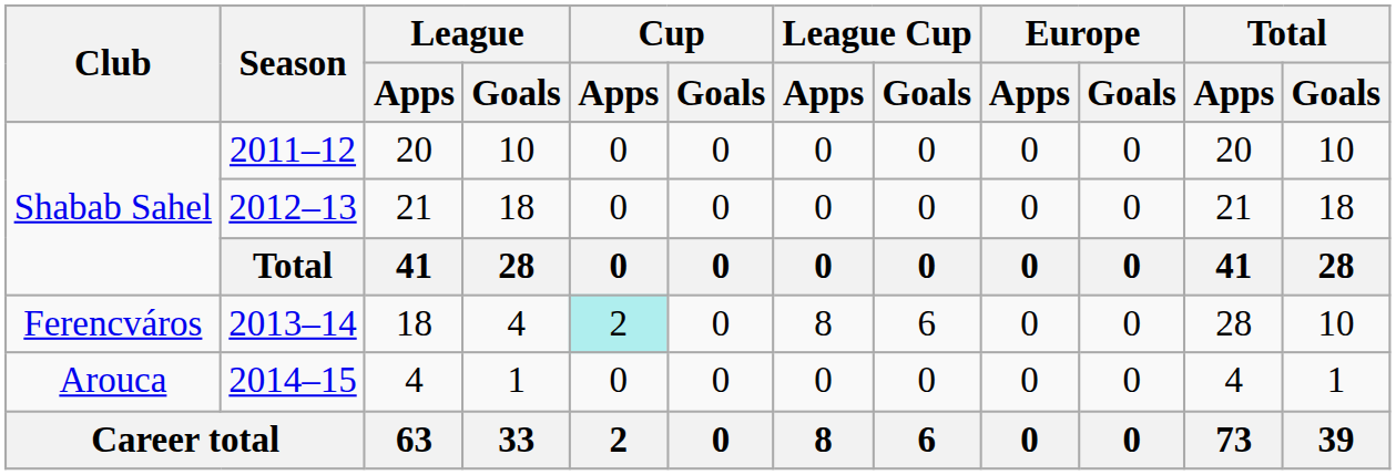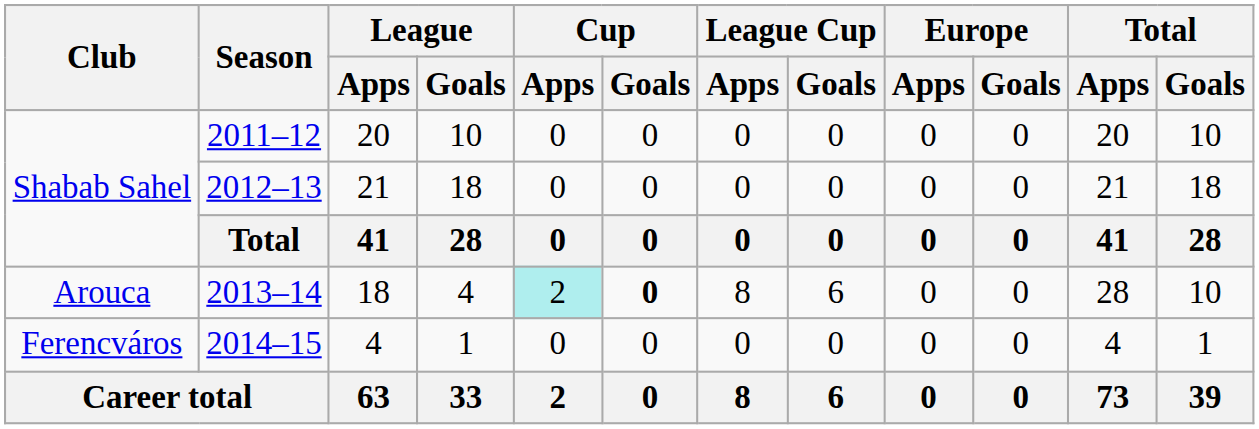 <table class="wikitable" style="text-align: center">
 <tr>
 <th rowspan="2">Club</th>
 <th rowspan="2">Season</th>
 <th colspan="2">League</th>
 <th colspan="2">Cup</th>
 <th colspan="2">League Cup</th>
 <th colspan="2">Europe</th>
 <th colspan="2">Total</th>
 </tr>
 <tr>
 <th>Apps</th>
 <th>Goals</th>
 <th>Apps</th>
 <th>Goals</th>
 <th>Apps</th>
 <th>Goals</th>
 <th>Apps</th>
 <th>Goals</th>
 <th>Apps</th>
 <th>Goals</th>
 </tr>
 <tr>
 <td rowspan="3"><a href='#'>Shabab Sahel</a></td>
 <td><a href='#'>2011–12</a></td>
 <td>20</td>
 <td>10</td>
 <td>0</td>
 <td>0</td>
 <td>0</td>
 <td>0</td>
 <td>0</td>
 <td>0</td>
 <td>20</td>
 <td>10</td>
 </tr>
 <tr>
 <td><a href='#'>2012–13</a></td>
 <td>21</td>
 <td>18</td>
 <td>0</td>
 <td>0</td>
 <td>0</td>
 <td>0</td>
 <td>0</td>
 <td>0</td>
 <td>21</td>
 <td>18</td>
 </tr>
 <tr>
 <th>Total</th>
 <th>41</th>
 <th>28</th>
 <th>0</th>
 <th>0</th>
 <th>0</th>
 <th>0</th>
 <th>0</th>
 <th>0</th>
 <th>41</th>
 <th>28</th>
 </tr>
 <tr>
-<td><a href='#'>Ferencváros</a></td>
+<td><a href='#'>Arouca</a></td>
 <td><a href='#'>2013–14</a></td>
 <td>18</td>
 <td>4</td>
 <td style="background: paleturquoise;">2</td>
-<td>0</td>
+<td><strong>0</strong></td>
 <td>8</td>
 <td>6</td>
 <td>0</td>
 <td>0</td>
 <td>28</td>
 <td>10</td>
 </tr>
 <tr>
-<td><a href='#'>Arouca</a></td>
+<td><a href='#'>Ferencváros</a></td>
 <td><a href='#'>2014–15</a></td>
 <td>4</td>
 <td>1</td>
 <td>0</td>
 <td>0</td>
 <td>0</td>
 <td>0</td>
 <td>0</td>
 <td>0</td>
 <td>4</td>
 <td>1</td>
 </tr>
 <tr>
 <th colspan="2">Career total</th>
 <th>63</th>
 <th>33</th>
 <th>2</th>
 <th>0</th>
 <th>8</th>
 <th>6</th>
 <th>0</th>
 <th>0</th>
 <th>73</th>
 <th>39</th>
 </tr>
 </table>
